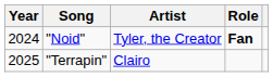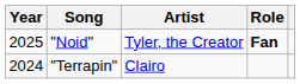 <table class="wikitable">
 <tr>
 <th>Year</th>
 <th>Song</th>
 <th>Artist</th>
 <th>Role</th>
 <th class="unsortable"></th>
 </tr>
 <tr>
-<td>2024</td>
+<td>2025</td>
 <td>"<a href='#'>Noid</a>"</td>
 <td><a href='#'>Tyler, the Creator</a></td>
 <td><strong>Fan</strong></td>
 <td></td>
 </tr>
 <tr>
-<td>2025</td>
+<td>2024</td>
 <td>"Terrapin"</td>
 <td><a href='#'>Clairo</a></td>
 <td></td>
 <td></td>
 </tr>
 </table>
